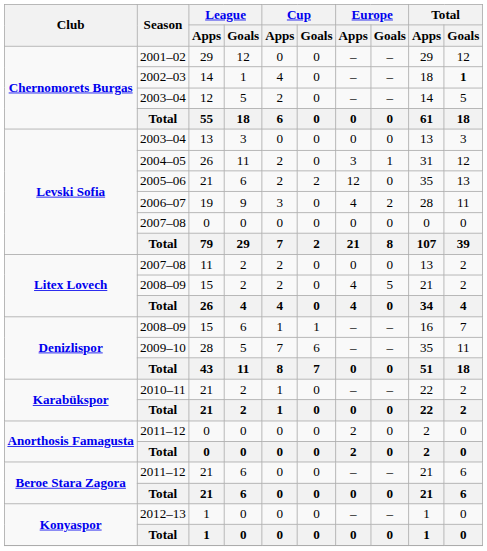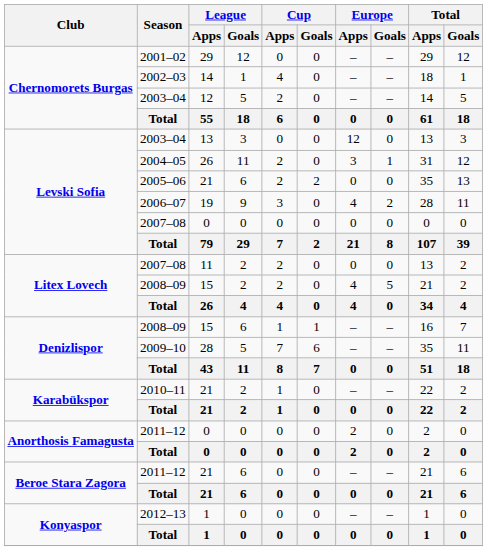 <table class="wikitable" style="font-size:100%; text-align: center;">
 <tr>
 <th rowspan="2">Club</th>
 <th rowspan="2">Season</th>
 <th colspan="2"><a href='#'>League</a></th>
 <th colspan="2"><a href='#'>Cup</a></th>
 <th colspan="2"><a href='#'>Europe</a></th>
 <th colspan="2">Total</th>
 </tr>
 <tr>
 <th>Apps</th>
 <th>Goals</th>
 <th>Apps</th>
 <th>Goals</th>
 <th>Apps</th>
 <th>Goals</th>
 <th>Apps</th>
 <th>Goals</th>
 </tr>
 <tr>
 <td rowspan="4" valign="center"><strong><a href='#'>Chernomorets Burgas</a></strong></td>
 <td>2001–02</td>
 <td>29</td>
 <td>12</td>
 <td>0</td>
 <td>0</td>
 <td>–</td>
 <td>–</td>
 <td>29</td>
 <td>12</td>
 </tr>
 <tr>
 <td>2002–03</td>
 <td>14</td>
 <td>1</td>
 <td>4</td>
 <td>0</td>
 <td>–</td>
 <td>–</td>
 <td>18</td>
-<td><strong>1</strong></td>
+<td>1</td>
 </tr>
 <tr>
 <td>2003–04</td>
 <td>12</td>
 <td>5</td>
 <td>2</td>
 <td>0</td>
 <td>–</td>
 <td>–</td>
 <td>14</td>
 <td>5</td>
 </tr>
 <tr>
 <th colspan="1">Total</th>
 <th>55</th>
 <th>18</th>
 <th>6</th>
 <th>0</th>
 <th>0</th>
 <th>0</th>
 <th>61</th>
 <th>18</th>
 </tr>
 <tr>
 <td rowspan="6" valign="center"><strong><a href='#'>Levski Sofia</a></strong></td>
 <td>2003–04</td>
 <td>13</td>
 <td>3</td>
 <td>0</td>
 <td>0</td>
-<td>0</td>
+<td>12</td>
 <td>0</td>
 <td>13</td>
 <td>3</td>
 </tr>
 <tr>
 <td>2004–05</td>
 <td>26</td>
 <td>11</td>
 <td>2</td>
 <td>0</td>
 <td>3</td>
 <td>1</td>
 <td>31</td>
 <td>12</td>
 </tr>
 <tr>
 <td>2005–06</td>
 <td>21</td>
 <td>6</td>
 <td>2</td>
 <td>2</td>
-<td>12</td>
+<td>0</td>
 <td>0</td>
 <td>35</td>
 <td>13</td>
 </tr>
 <tr>
 <td>2006–07</td>
 <td>19</td>
 <td>9</td>
 <td>3</td>
 <td>0</td>
 <td>4</td>
 <td>2</td>
 <td>28</td>
 <td>11</td>
 </tr>
 <tr>
 <td>2007–08</td>
 <td>0</td>
 <td>0</td>
 <td>0</td>
 <td>0</td>
 <td>0</td>
 <td>0</td>
 <td>0</td>
 <td>0</td>
 </tr>
 <tr>
 <th colspan="1">Total</th>
 <th>79</th>
 <th>29</th>
 <th>7</th>
 <th>2</th>
 <th>21</th>
 <th>8</th>
 <th>107</th>
 <th>39</th>
 </tr>
 <tr>
 <td rowspan="3" valign="center"><strong><a href='#'>Litex Lovech</a></strong></td>
 <td>2007–08</td>
 <td>11</td>
 <td>2</td>
 <td>2</td>
 <td>0</td>
 <td>0</td>
 <td>0</td>
 <td>13</td>
 <td>2</td>
 </tr>
 <tr>
 <td>2008–09</td>
 <td>15</td>
 <td>2</td>
 <td>2</td>
 <td>0</td>
 <td>4</td>
 <td>5</td>
 <td>21</td>
 <td>2</td>
 </tr>
 <tr>
 <th colspan="1">Total</th>
 <th>26</th>
 <th>4</th>
 <th>4</th>
 <th>0</th>
 <th>4</th>
 <th>0</th>
 <th>34</th>
 <th>4</th>
 </tr>
 <tr>
 <td rowspan="3" valign="center"><strong><a href='#'>Denizlispor</a></strong></td>
 <td>2008–09</td>
 <td>15</td>
 <td>6</td>
 <td>1</td>
 <td>1</td>
 <td>–</td>
 <td>–</td>
 <td>16</td>
 <td>7</td>
 </tr>
 <tr>
 <td>2009–10</td>
 <td>28</td>
 <td>5</td>
 <td>7</td>
 <td>6</td>
 <td>–</td>
 <td>–</td>
 <td>35</td>
 <td>11</td>
 </tr>
 <tr>
 <th colspan="1">Total</th>
 <th>43</th>
 <th>11</th>
 <th>8</th>
 <th>7</th>
 <th>0</th>
 <th>0</th>
 <th>51</th>
 <th>18</th>
 </tr>
 <tr>
 <td rowspan="2" valign="center"><strong><a href='#'>Karabükspor</a></strong></td>
 <td>2010–11</td>
 <td>21</td>
 <td>2</td>
 <td>1</td>
 <td>0</td>
 <td>–</td>
 <td>–</td>
 <td>22</td>
 <td>2</td>
 </tr>
 <tr>
 <th colspan="1">Total</th>
 <th>21</th>
 <th>2</th>
 <th>1</th>
 <th>0</th>
 <th>0</th>
 <th>0</th>
 <th>22</th>
 <th>2</th>
 </tr>
 <tr>
 <td rowspan="2" valign="center"><strong><a href='#'>Anorthosis Famagusta</a></strong></td>
 <td>2011–12</td>
 <td>0</td>
 <td>0</td>
 <td>0</td>
 <td>0</td>
 <td>2</td>
 <td>0</td>
 <td>2</td>
 <td>0</td>
 </tr>
 <tr>
 <th colspan="1">Total</th>
 <th>0</th>
 <th>0</th>
 <th>0</th>
 <th>0</th>
 <th>2</th>
 <th>0</th>
 <th>2</th>
 <th>0</th>
 </tr>
 <tr>
 <td rowspan="2" valign="center"><strong><a href='#'>Beroe Stara Zagora</a></strong></td>
 <td>2011–12</td>
 <td>21</td>
 <td>6</td>
 <td>0</td>
 <td>0</td>
 <td>–</td>
 <td>–</td>
 <td>21</td>
 <td>6</td>
 </tr>
 <tr>
 <th colspan="1">Total</th>
 <th>21</th>
 <th>6</th>
 <th>0</th>
 <th>0</th>
 <th>0</th>
 <th>0</th>
 <th>21</th>
 <th>6</th>
 </tr>
 <tr>
 <td rowspan="2" valign="center"><strong><a href='#'>Konyaspor</a></strong></td>
 <td>2012–13</td>
 <td>1</td>
 <td>0</td>
 <td>0</td>
 <td>0</td>
 <td>–</td>
 <td>–</td>
 <td>1</td>
 <td>0</td>
 </tr>
 <tr>
 <th colspan="1">Total</th>
 <th>1</th>
 <th>0</th>
 <th>0</th>
 <th>0</th>
 <th>0</th>
 <th>0</th>
 <th>1</th>
 <th>0</th>
 </tr>
 <tr>
 </tr>
 </table>
